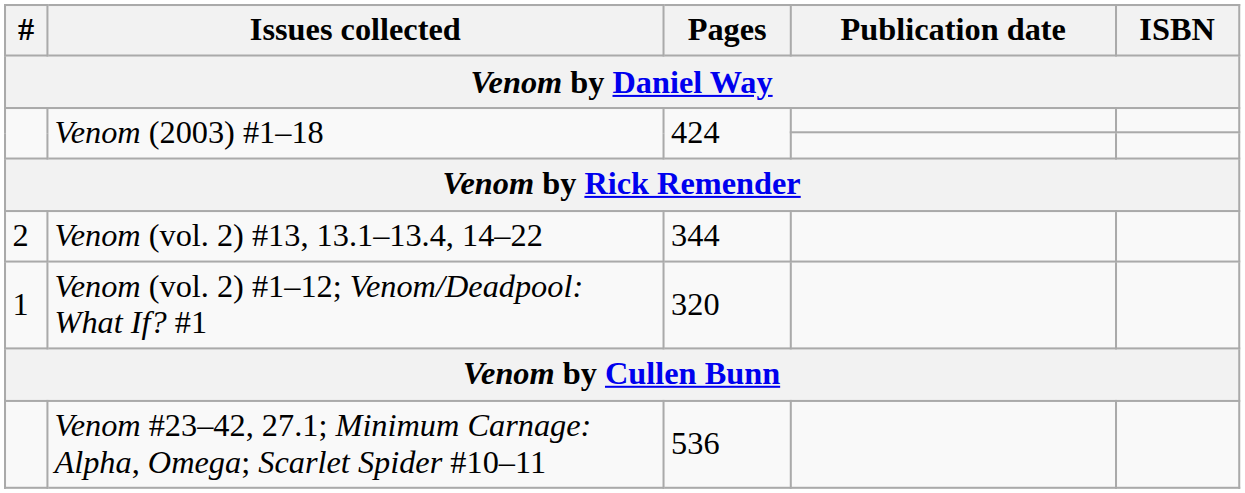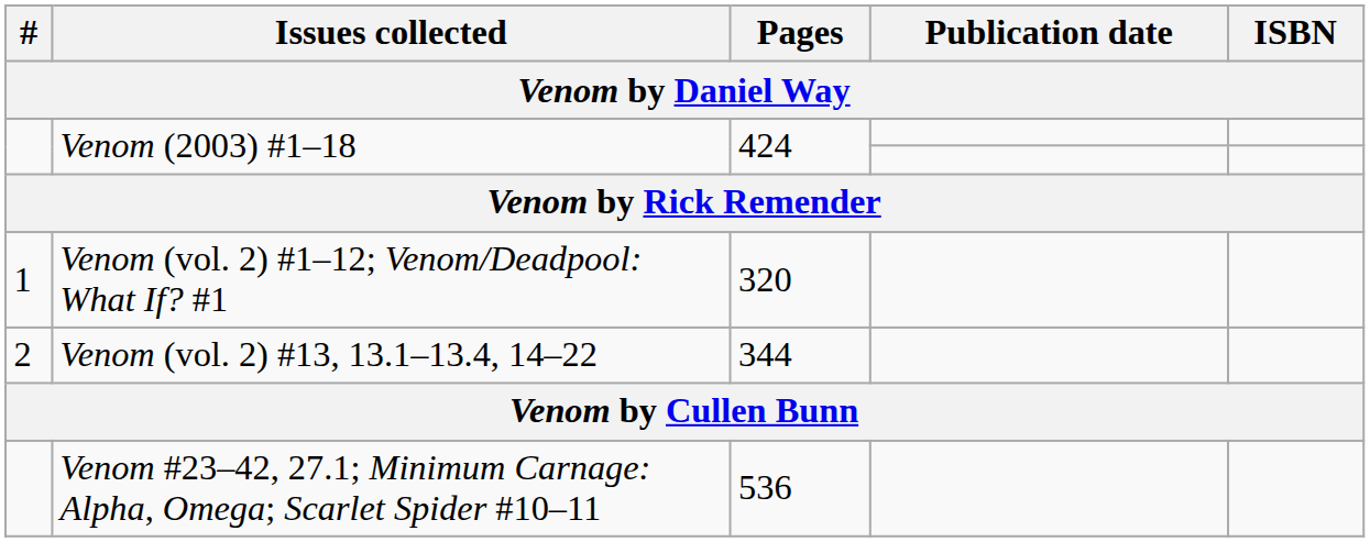 <table class="wikitable sortable" width=98%>
 <tr>
 <th class="unsortable">#</th>
 <th class="unsortable" width="50%">Issues collected</th>
 <th>Pages</th>
 <th>Publication date</th>
 <th class="unsortable">ISBN</th>
 </tr>
 <tr>
 <th colspan="5"><em>Venom</em> by <a href='#'>Daniel Way</a></th>
 </tr>
 <tr>
 <td rowspan="2"></td>
 <td rowspan="2"><em>Venom</em> (2003) #1–18</td>
 <td rowspan="2">424</td>
 <td></td>
 <td></td>
 </tr>
 <tr>
 <td></td>
 <td></td>
 </tr>
 <tr>
 <th colspan="5"><em>Venom</em> by <a href='#'>Rick Remender</a></th>
 </tr>
 <tr>
-<td>2</td>
-<td><em>Venom</em> (vol. 2) #13, 13.1–13.4, 14–22</td>
-<td>344</td>
+<td>1</td>
+<td><em>Venom</em> (vol. 2) #1–12; <em>Venom/Deadpool: What If?</em> #1</td>
+<td>320</td>
 <td></td>
 <td></td>
 </tr>
 <tr>
-<td>1</td>
-<td><em>Venom</em> (vol. 2) #1–12; <em>Venom/Deadpool: What If?</em> #1</td>
-<td>320</td>
+<td>2</td>
+<td><em>Venom</em> (vol. 2) #13, 13.1–13.4, 14–22</td>
+<td>344</td>
 <td></td>
 <td></td>
 </tr>
 <tr>
 <th colspan="5"><em>Venom</em> by <a href='#'>Cullen Bunn</a></th>
 </tr>
 <tr>
 <td></td>
 <td><em>Venom</em> #23–42, 27.1; <em>Minimum Carnage: Alpha</em>, <em>Omega</em>; <em>Scarlet Spider</em> #10–11</td>
 <td>536</td>
 <td></td>
 <td></td>
 </tr>
 </table>
